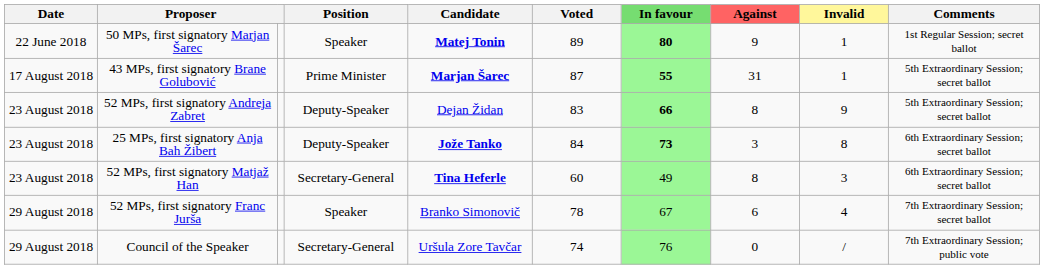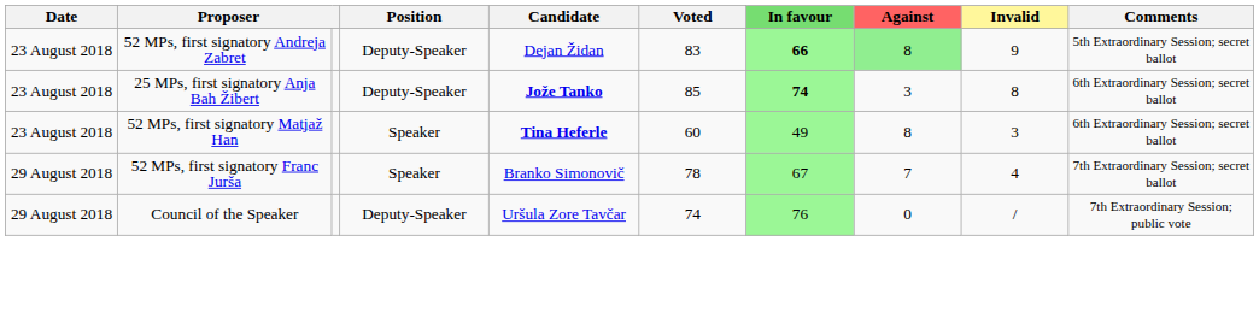 <table class="wikitable" style="line-height:16px; text-align: center;">
 <tr>
 <th style="width:9%;">Date</th>
 <th colspan="2">Proposer</th>
 <th style="width:12%;">Position</th>
 <th style="width:12%;">Candidate</th>
 <th style="width:100px;">Voted</th>
 <th style="width:100px; background:#76dd71;">In favour</th>
 <th style="width:100px; background:#ff6363">Against</th>
 <th style="width:100px; background:#fff79b">Invalid</th>
 <th>Comments</th>
 </tr>
 <tr>
-<td style="width:100px;">22 June 2018</td>
-<td>50 MPs, first signatory <a href='#'>Marjan Šarec</a></td>
-<td></td>
-<td>Speaker</td>
-<td><strong><a href='#'>Matej Tonin</a></strong></td>
-<td>89</td>
-<td style="background:#9bf796;"><strong>80</strong></td>
-<td>9</td>
-<td>1</td>
-<td><small>1st Regular Session; secret ballot</small></td>
-</tr>
-<tr>
-<td style="width:100px;">17 August 2018</td>
-<td>43 MPs, first signatory <a href='#'>Brane Golubović</a></td>
-<td></td>
-<td>Prime Minister</td>
-<td><strong><a href='#'>Marjan Šarec</a></strong></td>
-<td>87</td>
-<td style="background:#9bf796;"><strong>55</strong></td>
-<td>31</td>
-<td>1</td>
-<td><small>5th Extraordinary Session; secret ballot</small></td>
-</tr>
-<tr>
 <td>23 August 2018</td>
 <td>52 MPs, first signatory <a href='#'>Andreja Zabret</a></td>
 <td></td>
 <td>Deputy-Speaker</td>
 <td></strong><a href='#'>Dejan Židan</a><strong></td>
 <td>83</td>
 <td style="background:#9bf796;"><strong>66</strong></td>
-<td>8</td>
+<td style="background: lightgreen;">8</td>
 <td>9</td>
 <td><small>5th Extraordinary Session; secret ballot</small></td>
 </tr>
 <tr>
 <td>23 August 2018</td>
 <td>25 MPs, first signatory <a href='#'>Anja Bah Žibert</a></td>
 <td></td>
 <td>Deputy-Speaker</td>
 <td><strong><a href='#'>Jože Tanko</a></strong></td>
-<td>84</td>
-<td style="background:#9bf796;"><strong>73<em><strong><em></td>
+<td>85</td>
+<td style="background:#9bf796;"><strong>74<em><strong><em></td>
 <td>3</td>
 <td>8</td>
 <td><small>6th Extraordinary Session; secret ballot</small></td>
 </tr>
 <tr>
 <td>23 August 2018</td>
 <td>52 MPs, first signatory <a href='#'>Matjaž Han</a></td>
 <td></td>
-<td>Secretary-General</td>
+<td>Speaker</td>
 <td><strong><a href='#'>Tina Heferle</a></strong></td>
 <td>60</td>
 <td style="background:#9bf796;"></strong>49<strong></td>
 <td>8</td>
 <td>3</td>
 <td><small>6th Extraordinary Session; secret ballot</small></td>
 </tr>
 <tr>
 <td>29 August 2018</td>
 <td>52 MPs, first signatory <a href='#'>Franc Jurša</a></td>
 <td></td>
 <td>Speaker</td>
 <td></strong><a href='#'>Branko Simonovič</a><strong></td>
 <td>78</td>
 <td style="background:#9bf796;"></strong>67<strong></td>
-<td>6</td>
+<td>7</td>
 <td>4</td>
 <td><small>7th Extraordinary Session; secret ballot</small></td>
 </tr>
 <tr>
 <td>29 August 2018</td>
 <td>Council of the Speaker</td>
 <td></td>
-<td>Secretary-General</td>
+<td>Deputy-Speaker</td>
 <td></strong><a href='#'>Uršula Zore Tavčar</a><strong></td>
 <td>74</td>
 <td style="background:#9bf796;"></strong>76<strong></td>
 <td>0</td>
 <td>/</td>
 <td><small>7th Extraordinary Session; public vote</small></td>
 </tr>
 </table>
